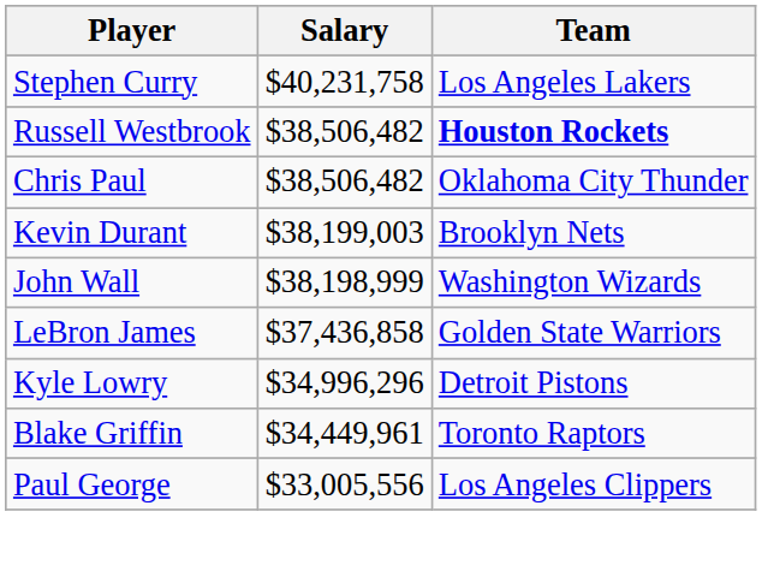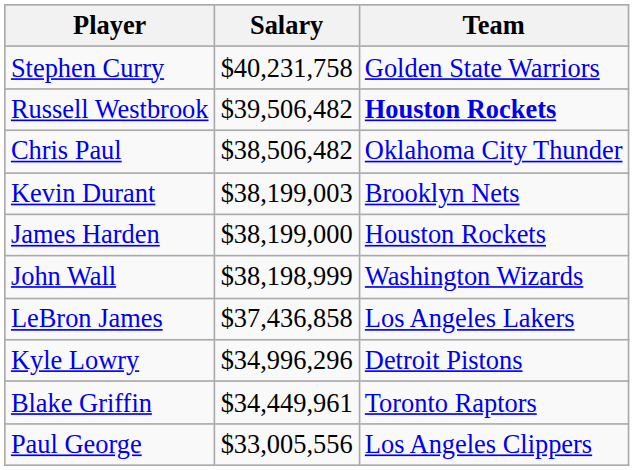 <table class="wikitable">
 <tr>
 <th>Player</th>
 <th>Salary</th>
 <th>Team</th>
 </tr>
 <tr>
 <td><a href='#'>Stephen Curry</a></td>
 <td>$40,231,758</td>
-<td><a href='#'>Los Angeles Lakers</a></td>
+<td><a href='#'>Golden State Warriors</a></td>
 </tr>
 <tr>
 <td><a href='#'>Russell Westbrook</a></td>
-<td>$38,506,482</td>
+<td>$39,506,482</td>
 <td><strong><a href='#'>Houston Rockets</a></strong></td>
 </tr>
 <tr>
 <td><a href='#'>Chris Paul</a></td>
 <td>$38,506,482</td>
 <td><a href='#'>Oklahoma City Thunder</a></td>
 </tr>
 <tr>
 <td><a href='#'>Kevin Durant</a></td>
 <td>$38,199,003</td>
 <td><a href='#'>Brooklyn Nets</a></td>
 </tr>
 <tr>
+<td><a href='#'>James Harden</a></td>
+<td>$38,199,000</td>
+<td><a href='#'>Houston Rockets</a></td>
+</tr>
+<tr>
 <td><a href='#'>John Wall</a></td>
 <td>$38,198,999</td>
 <td><a href='#'>Washington Wizards</a></td>
 </tr>
 <tr>
 <td><a href='#'>LeBron James</a></td>
 <td>$37,436,858</td>
-<td><a href='#'>Golden State Warriors</a></td>
+<td><a href='#'>Los Angeles Lakers</a></td>
 </tr>
 <tr>
 <td><a href='#'>Kyle Lowry</a></td>
 <td>$34,996,296</td>
 <td><a href='#'>Detroit Pistons</a></td>
 </tr>
 <tr>
 <td><a href='#'>Blake Griffin</a></td>
 <td>$34,449,961</td>
 <td><a href='#'>Toronto Raptors</a></td>
 </tr>
 <tr>
 <td><a href='#'>Paul George</a></td>
 <td>$33,005,556</td>
 <td><a href='#'>Los Angeles Clippers</a></td>
 </tr>
 </table>
